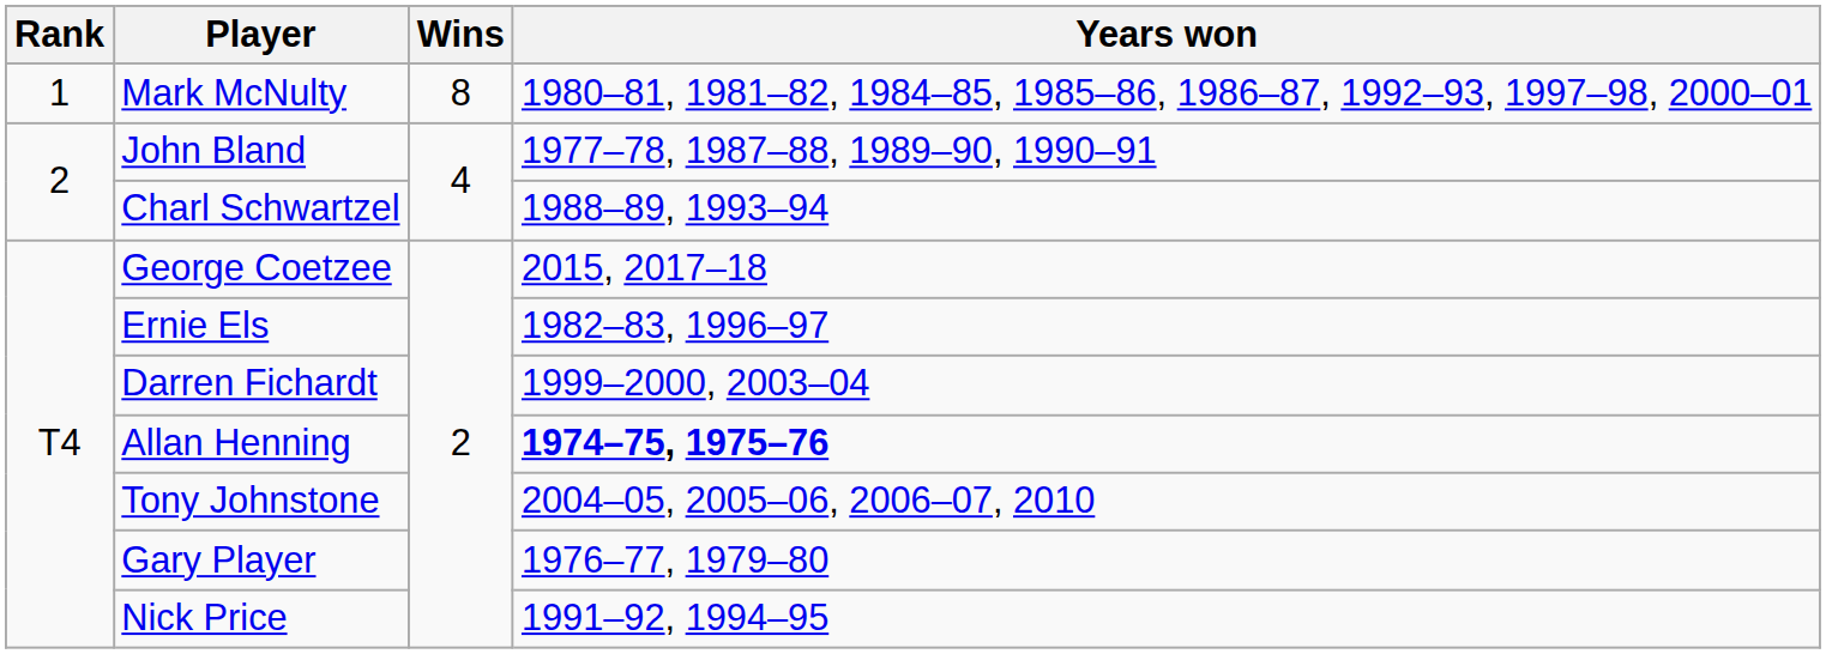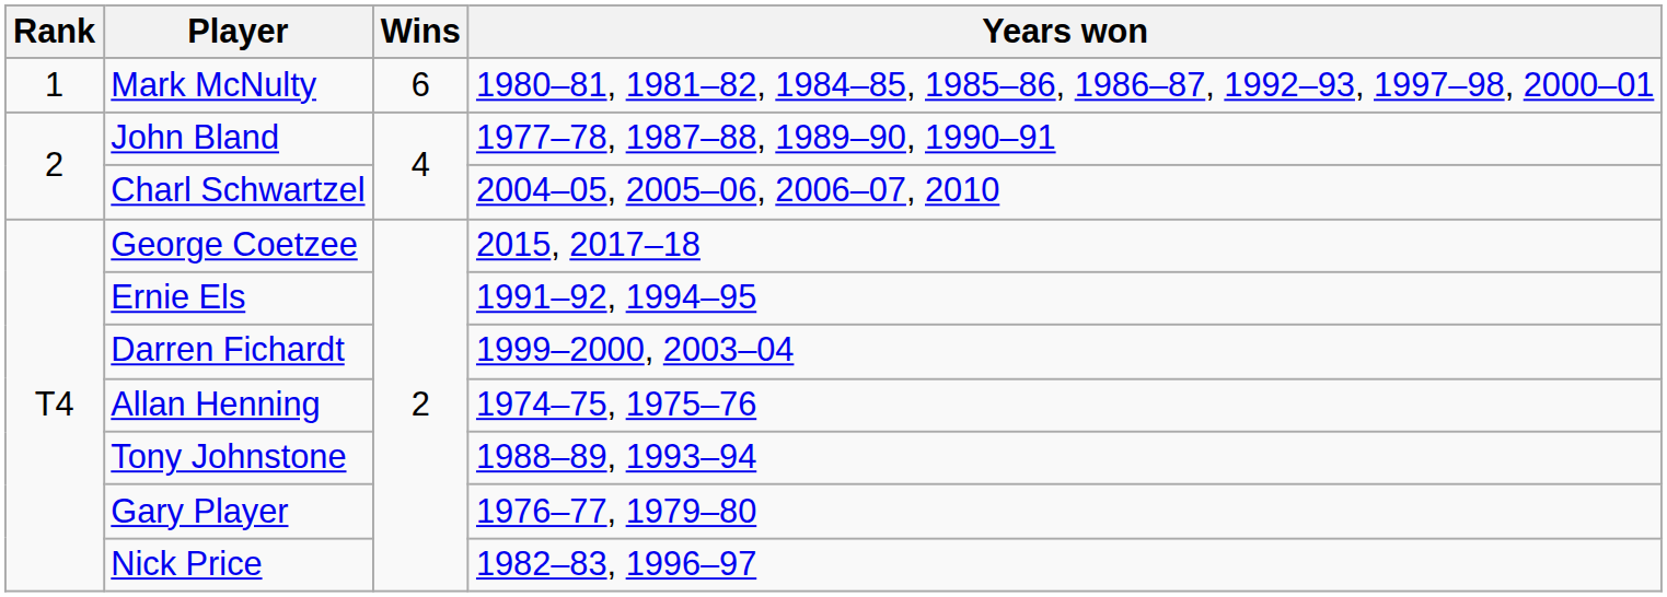 <table class="wikitable">
 <tr>
 <th>Rank</th>
 <th>Player</th>
 <th>Wins</th>
 <th>Years won</th>
 </tr>
 <tr>
 <td align=center>1</td>
 <td> <a href='#'>Mark McNulty</a></td>
-<td align=center>8</td>
+<td align=center>6</td>
 <td><a href='#'>1980–81</a>, <a href='#'>1981–82</a>, <a href='#'>1984–85</a>, <a href='#'>1985–86</a>, <a href='#'>1986–87</a>, <a href='#'>1992–93</a>, <a href='#'>1997–98</a>, <a href='#'>2000–01</a></td>
 </tr>
 <tr>
 <td rowspan=2 align=center>2</td>
 <td> <a href='#'>John Bland</a></td>
 <td rowspan=2 align=center>4</td>
 <td><a href='#'>1977–78</a>, <a href='#'>1987–88</a>, <a href='#'>1989–90</a>, <a href='#'>1990–91</a></td>
 </tr>
 <tr>
 <td> <a href='#'>Charl Schwartzel</a></td>
-<td><a href='#'>1988–89</a>, <a href='#'>1993–94</a></td>
+<td><a href='#'>2004–05</a>, <a href='#'>2005–06</a>, <a href='#'>2006–07</a>, <a href='#'>2010</a></td>
 </tr>
 <tr>
 <td rowspan=7 align=center>T4</td>
 <td> <a href='#'>George Coetzee</a></td>
 <td rowspan=7 align=center>2</td>
 <td><a href='#'>2015</a>, <a href='#'>2017–18</a></td>
 </tr>
 <tr>
 <td> <a href='#'>Ernie Els</a></td>
-<td><a href='#'>1982–83</a>, <a href='#'>1996–97</a></td>
+<td><a href='#'>1991–92</a>, <a href='#'>1994–95</a></td>
 </tr>
 <tr>
 <td> <a href='#'>Darren Fichardt</a></td>
 <td><a href='#'>1999–2000</a>, <a href='#'>2003–04</a></td>
 </tr>
 <tr>
 <td> <a href='#'>Allan Henning</a></td>
-<td><strong><a href='#'>1974–75</a>, <a href='#'>1975–76</a></strong></td>
+<td><a href='#'>1974–75</a>, <a href='#'>1975–76</a></td>
 </tr>
 <tr>
 <td> <a href='#'>Tony Johnstone</a></td>
-<td><a href='#'>2004–05</a>, <a href='#'>2005–06</a>, <a href='#'>2006–07</a>, <a href='#'>2010</a></td>
+<td><a href='#'>1988–89</a>, <a href='#'>1993–94</a></td>
 </tr>
 <tr>
 <td> <a href='#'>Gary Player</a></td>
 <td><a href='#'>1976–77</a>, <a href='#'>1979–80</a></td>
 </tr>
 <tr>
 <td> <a href='#'>Nick Price</a></td>
-<td><a href='#'>1991–92</a>, <a href='#'>1994–95</a></td>
+<td><a href='#'>1982–83</a>, <a href='#'>1996–97</a></td>
 </tr>
 </table>
